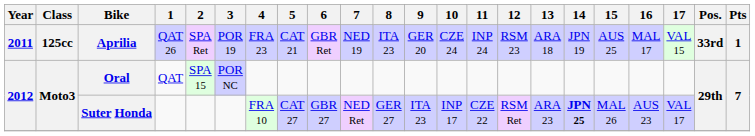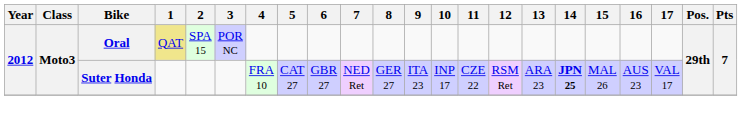 <table class="wikitable" style="text-align:center">
 <tr>
 <th>Year</th>
 <th>Class</th>
 <th>Bike</th>
 <th>1</th>
 <th>2</th>
 <th>3</th>
 <th>4</th>
 <th>5</th>
 <th>6</th>
 <th>7</th>
 <th>8</th>
 <th>9</th>
 <th>10</th>
 <th>11</th>
 <th>12</th>
 <th>13</th>
 <th>14</th>
 <th>15</th>
 <th>16</th>
 <th>17</th>
 <th>Pos.</th>
 <th>Pts</th>
 </tr>
 <tr>
-<th><a href='#'>2011</a></th>
-<th>125cc</th>
-<th><a href='#'>Aprilia</a></th>
-<td style="background:#CFCFFF;"><a href='#'>QAT</a><br><small>26</small></td>
-<td style="background:#EFCFFF;"><a href='#'>SPA</a><br><small>Ret</small></td>
-<td style="background:#CFCFFF;"><a href='#'>POR</a><br><small>19</small></td>
-<td style="background:#CFCFFF;"><a href='#'>FRA</a><br><small>23</small></td>
-<td style="background:#CFCFFF;"><a href='#'>CAT</a><br><small>21</small></td>
-<td style="background:#EFCFFF;"><a href='#'>GBR</a><br><small>Ret</small></td>
-<td style="background:#CFCFFF;"><a href='#'>NED</a><br><small>19</small></td>
-<td style="background:#CFCFFF;"><a href='#'>ITA</a><br><small>23</small></td>
-<td style="background:#CFCFFF;"><a href='#'>GER</a><br><small>20</small></td>
-<td style="background:#CFCFFF;"><a href='#'>CZE</a><br><small>24</small></td>
-<td style="background:#CFCFFF;"><a href='#'>INP</a><br><small>24</small></td>
-<td style="background:#CFCFFF;"><a href='#'>RSM</a><br><small>23</small></td>
-<td style="background:#CFCFFF;"><a href='#'>ARA</a><br><small>18</small></td>
-<td style="background:#CFCFFF;"><a href='#'>JPN</a><br><small>19</small></td>
-<td style="background:#CFCFFF;"><a href='#'>AUS</a><br><small>25</small></td>
-<td style="background:#CFCFFF;"><a href='#'>MAL</a><br><small>17</small></td>
-<td style="background:#DFFFDF;"><a href='#'>VAL</a><br><small>15</small></td>
-<th>33rd</th>
-<th>1</th>
-</tr>
-<tr>
 <th rowspan=2><a href='#'>2012</a></th>
 <th rowspan=2>Moto3</th>
 <th><a href='#'>Oral</a></th>
-<td><a href='#'>QAT</a></td>
+<td style="background: khaki;"><a href='#'>QAT</a></td>
 <td style="background:#DFFFDF;"><a href='#'>SPA</a><br><small>15</small></td>
 <td style="background:#CFCFFF;"><a href='#'>POR</a><br><small>NC</small></td>
 <td></td>
 <td></td>
 <td></td>
 <td></td>
 <td></td>
 <td></td>
 <td></td>
 <td></td>
 <td></td>
 <td></td>
 <td></td>
 <td></td>
 <td></td>
 <td></td>
 <th rowspan=2>29th</th>
 <th rowspan=2>7</th>
 </tr>
 <tr>
 <th><a href='#'>Suter</a> <a href='#'>Honda</a></th>
 <td></td>
 <td></td>
 <td></td>
 <td style="background:#DFFFDF;"><a href='#'>FRA</a><br><small>10</small></td>
 <td style="background:#CFCFFF;"><a href='#'>CAT</a><br><small>27</small></td>
 <td style="background:#CFCFFF;"><a href='#'>GBR</a><br><small>27</small></td>
 <td style="background:#EFCFFF;"><a href='#'>NED</a><br><small>Ret</small></td>
 <td style="background:#CFCFFF;"><a href='#'>GER</a><br><small>27</small></td>
 <td style="background:#CFCFFF;"><a href='#'>ITA</a><br><small>23</small></td>
 <td style="background:#CFCFFF;"><a href='#'>INP</a><br><small>17</small></td>
 <td style="background:#CFCFFF;"><a href='#'>CZE</a><br><small>22</small></td>
 <td style="background:#EFCFFF;"><a href='#'>RSM</a><br><small>Ret</small></td>
 <td style="background:#CFCFFF;"><a href='#'>ARA</a><br><small>23</small></td>
 <td style="background:#CFCFFF;"><strong><a href='#'>JPN</a><br><small>25</small></strong></td>
 <td style="background:#CFCFFF;"><a href='#'>MAL</a><br><small>26</small></td>
 <td style="background:#CFCFFF;"><a href='#'>AUS</a><br><small>23</small></td>
 <td style="background:#CFCFFF;"><a href='#'>VAL</a><br><small>17</small></td>
 </tr>
 <tr>
 </tr>
 </table>
